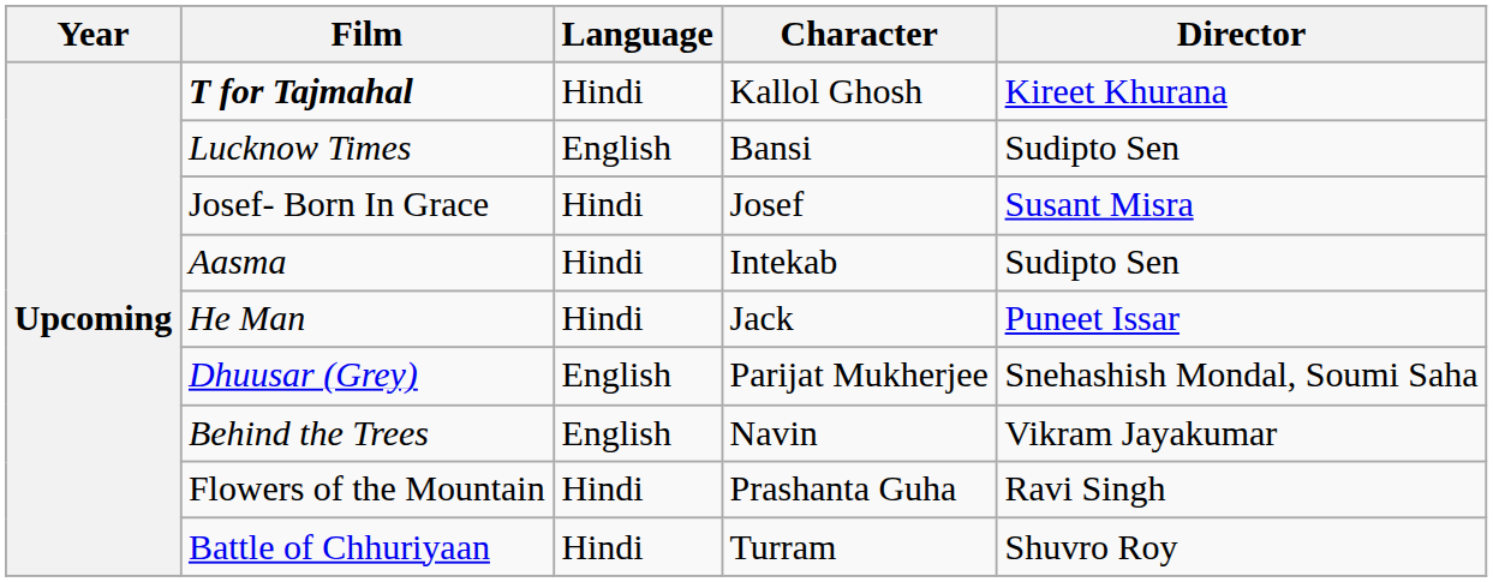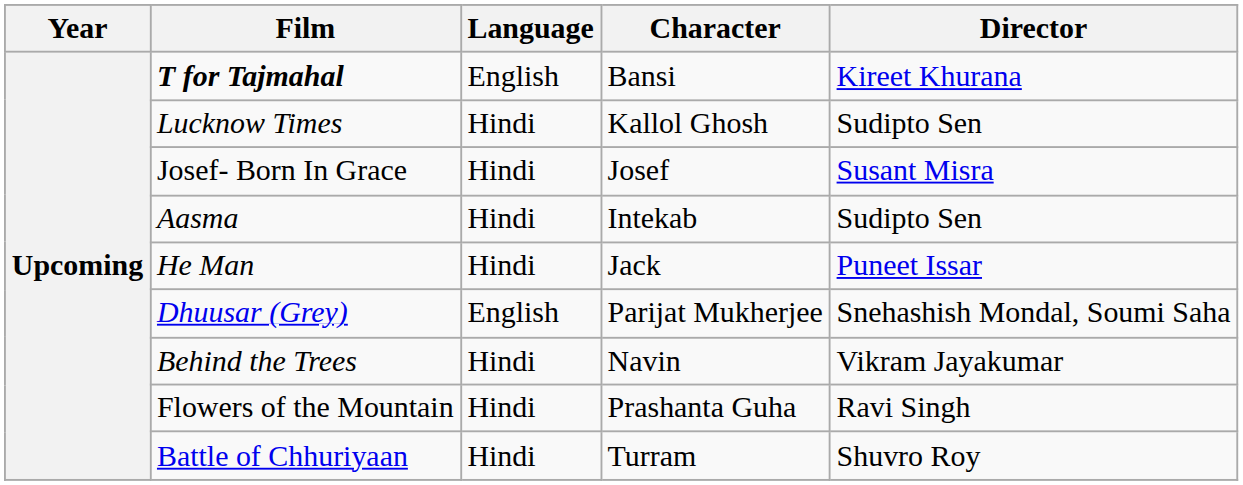 <table class="wikitable sortable">
 <tr>
 <th>Year</th>
 <th>Film</th>
 <th>Language</th>
 <th>Character</th>
 <th>Director</th>
 </tr>
 <tr>
 <th rowspan="9">Upcoming</th>
 <td T for Taj Mahal><strong><em>T for Tajmahal</em></strong></td>
-<td>Hindi</td>
-<td>Kallol Ghosh</td>
+<td>English</td>
+<td>Bansi</td>
 <td><a href='#'>Kireet Khurana</a></td>
 </tr>
 <tr>
 <td><em>Lucknow Times</em></td>
-<td>English</td>
-<td>Bansi</td>
+<td>Hindi</td>
+<td>Kallol Ghosh</td>
 <td>Sudipto Sen</td>
 </tr>
 <tr>
 <td>Josef- Born In Grace</td>
 <td>Hindi</td>
 <td>Josef</td>
 <td><a href='#'>Susant Misra</a></td>
 </tr>
 <tr>
 <td><em>Aasma</em></td>
 <td>Hindi</td>
 <td>Intekab</td>
 <td>Sudipto Sen</td>
 </tr>
 <tr>
 <td><em>He Man</em></td>
 <td>Hindi</td>
 <td>Jack</td>
 <td><a href='#'>Puneet Issar</a></td>
 </tr>
 <tr>
 <td><em><a href='#'>Dhuusar (Grey)</a></em></td>
 <td>English</td>
 <td>Parijat Mukherjee</td>
 <td>Snehashish Mondal, Soumi Saha</td>
 </tr>
 <tr>
 <td><em>Behind the Trees</em></td>
-<td>English</td>
+<td>Hindi</td>
 <td>Navin</td>
 <td>Vikram Jayakumar</td>
 </tr>
 <tr>
 <td>Flowers of the Mountain</td>
 <td>Hindi</td>
 <td>Prashanta Guha</td>
 <td>Ravi Singh</td>
 </tr>
 <tr>
 <td><a href='#'>Battle of Chhuriyaan</a></td>
 <td>Hindi</td>
 <td>Turram</td>
 <td>Shuvro Roy</td>
 </tr>
 </table>
